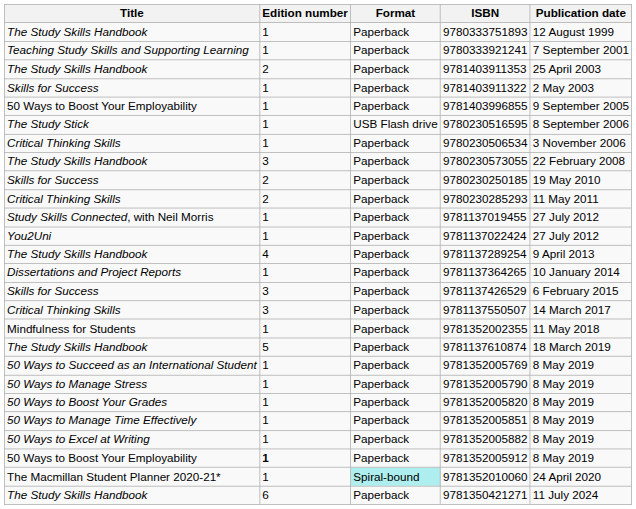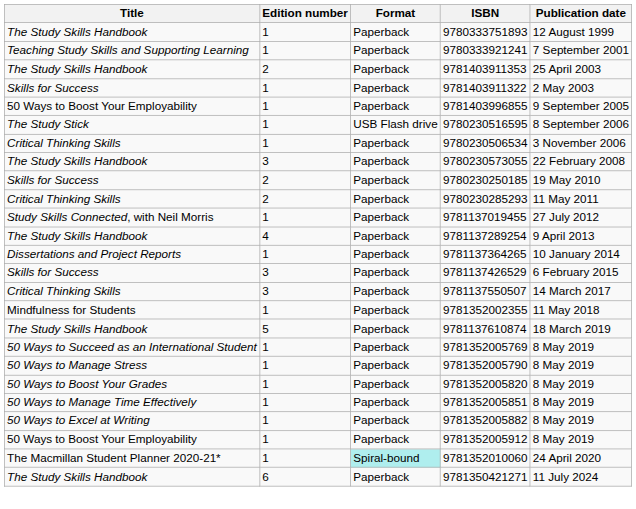 <table class="wikitable">
 <tr>
 <th>Title</th>
 <th>Edition number</th>
 <th>Format</th>
 <th>ISBN</th>
 <th>Publication date</th>
 </tr>
 <tr>
 <td><em>The Study Skills Handbook</em></td>
 <td>1</td>
 <td>Paperback</td>
 <td>9780333751893</td>
 <td>12 August 1999</td>
 </tr>
 <tr>
 <td><em>Teaching Study Skills and Supporting Learning</em></td>
 <td>1</td>
 <td>Paperback</td>
 <td>9780333921241</td>
 <td>7 September 2001</td>
 </tr>
 <tr>
 <td><em>The Study Skills Handbook</em></td>
 <td>2</td>
 <td>Paperback</td>
 <td>9781403911353</td>
 <td>25 April 2003</td>
 </tr>
 <tr>
 <td><em>Skills for Success</em></td>
 <td>1</td>
 <td>Paperback</td>
 <td>9781403911322</td>
 <td>2 May 2003</td>
 </tr>
 <tr>
 <td>50 Ways to Boost Your Employability</td>
 <td>1</td>
 <td>Paperback</td>
 <td>9781403996855</td>
 <td>9 September 2005</td>
 </tr>
 <tr>
 <td><em>The Study Stick</em></td>
 <td>1</td>
 <td>USB Flash drive</td>
 <td>9780230516595</td>
 <td>8 September 2006</td>
 </tr>
 <tr>
 <td><em>Critical Thinking Skills</em></td>
 <td>1</td>
 <td>Paperback</td>
 <td>9780230506534</td>
 <td>3 November 2006</td>
 </tr>
 <tr>
 <td><em>The Study Skills Handbook</em></td>
 <td>3</td>
 <td>Paperback</td>
 <td>9780230573055</td>
 <td>22 February 2008</td>
 </tr>
 <tr>
 <td><em>Skills for Success</em></td>
 <td>2</td>
 <td>Paperback</td>
 <td>9780230250185</td>
 <td>19 May 2010</td>
 </tr>
 <tr>
 <td><em>Critical Thinking Skills</em></td>
 <td>2</td>
 <td>Paperback</td>
 <td>9780230285293</td>
 <td>11 May 2011</td>
 </tr>
 <tr>
 <td><em>Study Skills Connected</em>, with Neil Morris</td>
 <td>1</td>
 <td>Paperback</td>
 <td>9781137019455</td>
 <td>27 July 2012</td>
 </tr>
 <tr>
-<td><em>You2Uni</em></td>
-<td>1</td>
-<td>Paperback</td>
-<td>9781137022424</td>
-<td>27 July 2012</td>
-</tr>
-<tr>
 <td><em>The Study Skills Handbook</em></td>
 <td>4</td>
 <td>Paperback</td>
 <td>9781137289254</td>
 <td>9 April 2013</td>
 </tr>
 <tr>
 <td><em>Dissertations and Project Reports</em></td>
 <td>1</td>
 <td>Paperback</td>
 <td>9781137364265</td>
 <td>10 January 2014</td>
 </tr>
 <tr>
 <td><em>Skills for Success</em></td>
 <td>3</td>
 <td>Paperback</td>
 <td>9781137426529</td>
 <td>6 February 2015</td>
 </tr>
 <tr>
 <td><em>Critical Thinking Skills</em></td>
 <td>3</td>
 <td>Paperback</td>
 <td>9781137550507</td>
 <td>14 March 2017</td>
 </tr>
 <tr>
 <td>Mindfulness for Students</td>
 <td>1</td>
 <td>Paperback</td>
 <td>9781352002355</td>
 <td>11 May 2018</td>
 </tr>
 <tr>
 <td><em>The Study Skills Handbook</em></td>
 <td>5</td>
 <td>Paperback</td>
 <td>9781137610874</td>
 <td>18 March 2019</td>
 </tr>
 <tr>
 <td><em>50 Ways to Succeed as an International Student</em></td>
 <td>1</td>
 <td>Paperback</td>
 <td>9781352005769</td>
 <td>8 May 2019</td>
 </tr>
 <tr>
 <td><em>50 Ways to Manage Stress</em></td>
 <td>1</td>
 <td>Paperback</td>
 <td>9781352005790</td>
 <td>8 May 2019</td>
 </tr>
 <tr>
 <td><em>50 Ways to Boost Your Grades</em></td>
 <td>1</td>
 <td>Paperback</td>
 <td>9781352005820</td>
 <td>8 May 2019</td>
 </tr>
 <tr>
 <td><em>50 Ways to Manage Time Effectively</em></td>
 <td>1</td>
 <td>Paperback</td>
 <td>9781352005851</td>
 <td>8 May 2019</td>
 </tr>
 <tr>
 <td><em>50 Ways to Excel at Writing</em></td>
 <td>1</td>
 <td>Paperback</td>
 <td>9781352005882</td>
 <td>8 May 2019</td>
 </tr>
 <tr>
 <td>50 Ways to Boost Your Employability</td>
-<td><strong>1</strong></td>
+<td>1</td>
 <td>Paperback</td>
 <td>9781352005912</td>
 <td>8 May 2019</td>
 </tr>
 <tr>
 <td>The Macmillan Student Planner 2020-21*</td>
 <td>1</td>
 <td style="background: paleturquoise;">Spiral-bound</td>
 <td>9781352010060</td>
 <td>24 April 2020</td>
 </tr>
 <tr>
 <td><em>The Study Skills Handbook</em></td>
 <td>6</td>
 <td>Paperback</td>
 <td>9781350421271</td>
 <td>11 July 2024</td>
 </tr>
 </table>
